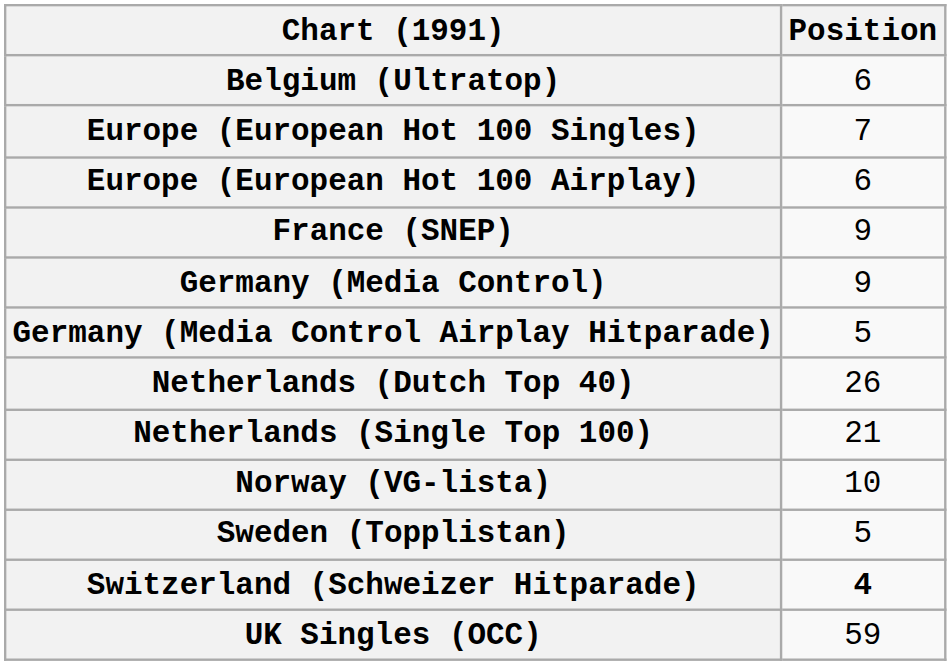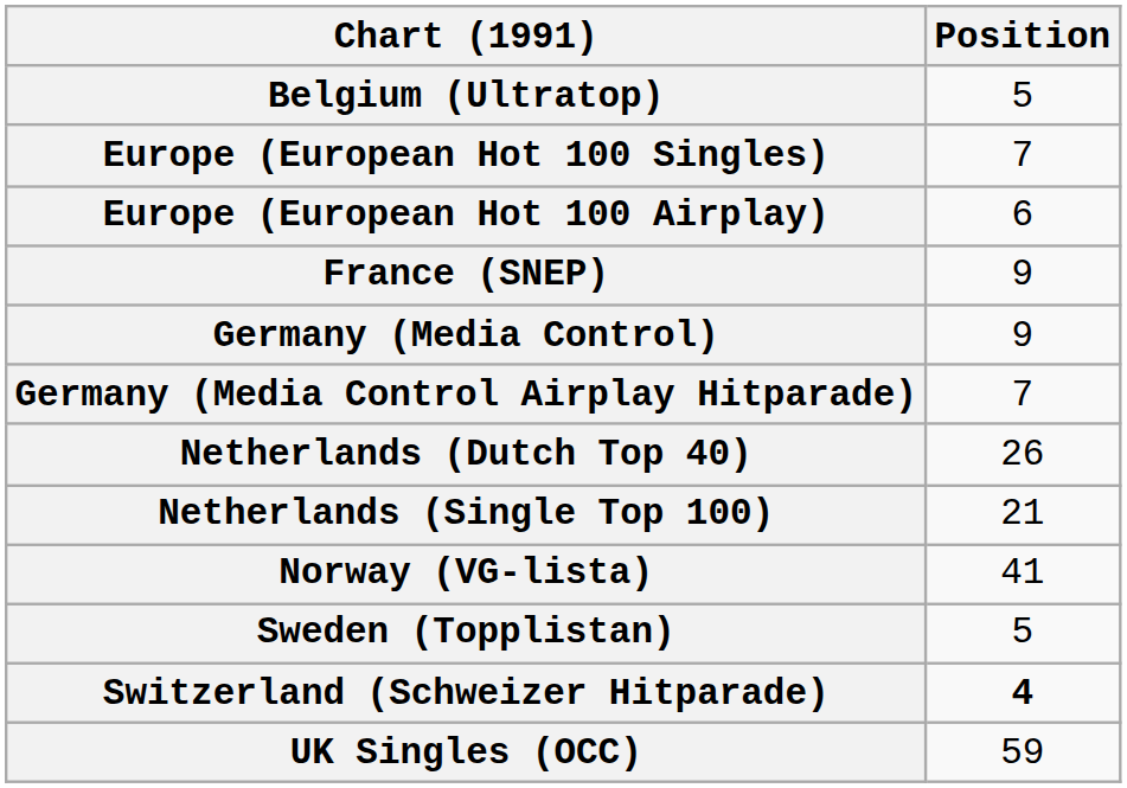 <table class="wikitable sortable plainrowheaders" style="text-align:center">
 <tr>
 <th>Chart (1991)</th>
 <th>Position</th>
 </tr>
 <tr>
 <th scope="row">Belgium (Ultratop)</th>
-<td>6</td>
+<td>5</td>
 </tr>
 <tr>
 <th scope="row">Europe (European Hot 100 Singles)</th>
 <td>7</td>
 </tr>
 <tr>
 <th scope="row">Europe (European Hot 100 Airplay)</th>
 <td>6</td>
 </tr>
 <tr>
 <th scope="row">France (SNEP)</th>
 <td>9</td>
 </tr>
 <tr>
 <th scope="row">Germany (Media Control)</th>
 <td>9</td>
 </tr>
 <tr>
 <th scope="row">Germany (Media Control Airplay Hitparade)</th>
-<td>5</td>
+<td>7</td>
 </tr>
 <tr>
 <th scope="row">Netherlands (Dutch Top 40)</th>
 <td>26</td>
 </tr>
 <tr>
 <th scope="row">Netherlands (Single Top 100)</th>
 <td>21</td>
 </tr>
 <tr>
 <th scope="row">Norway (VG-lista)</th>
-<td>10</td>
+<td>41</td>
 </tr>
 <tr>
 <th scope="row">Sweden (Topplistan)</th>
 <td>5</td>
 </tr>
 <tr>
 <th scope="row">Switzerland (Schweizer Hitparade)</th>
 <td><strong>4</strong></td>
 </tr>
 <tr>
 <th scope="row">UK Singles (OCC)</th>
 <td>59</td>
 </tr>
 </table>
